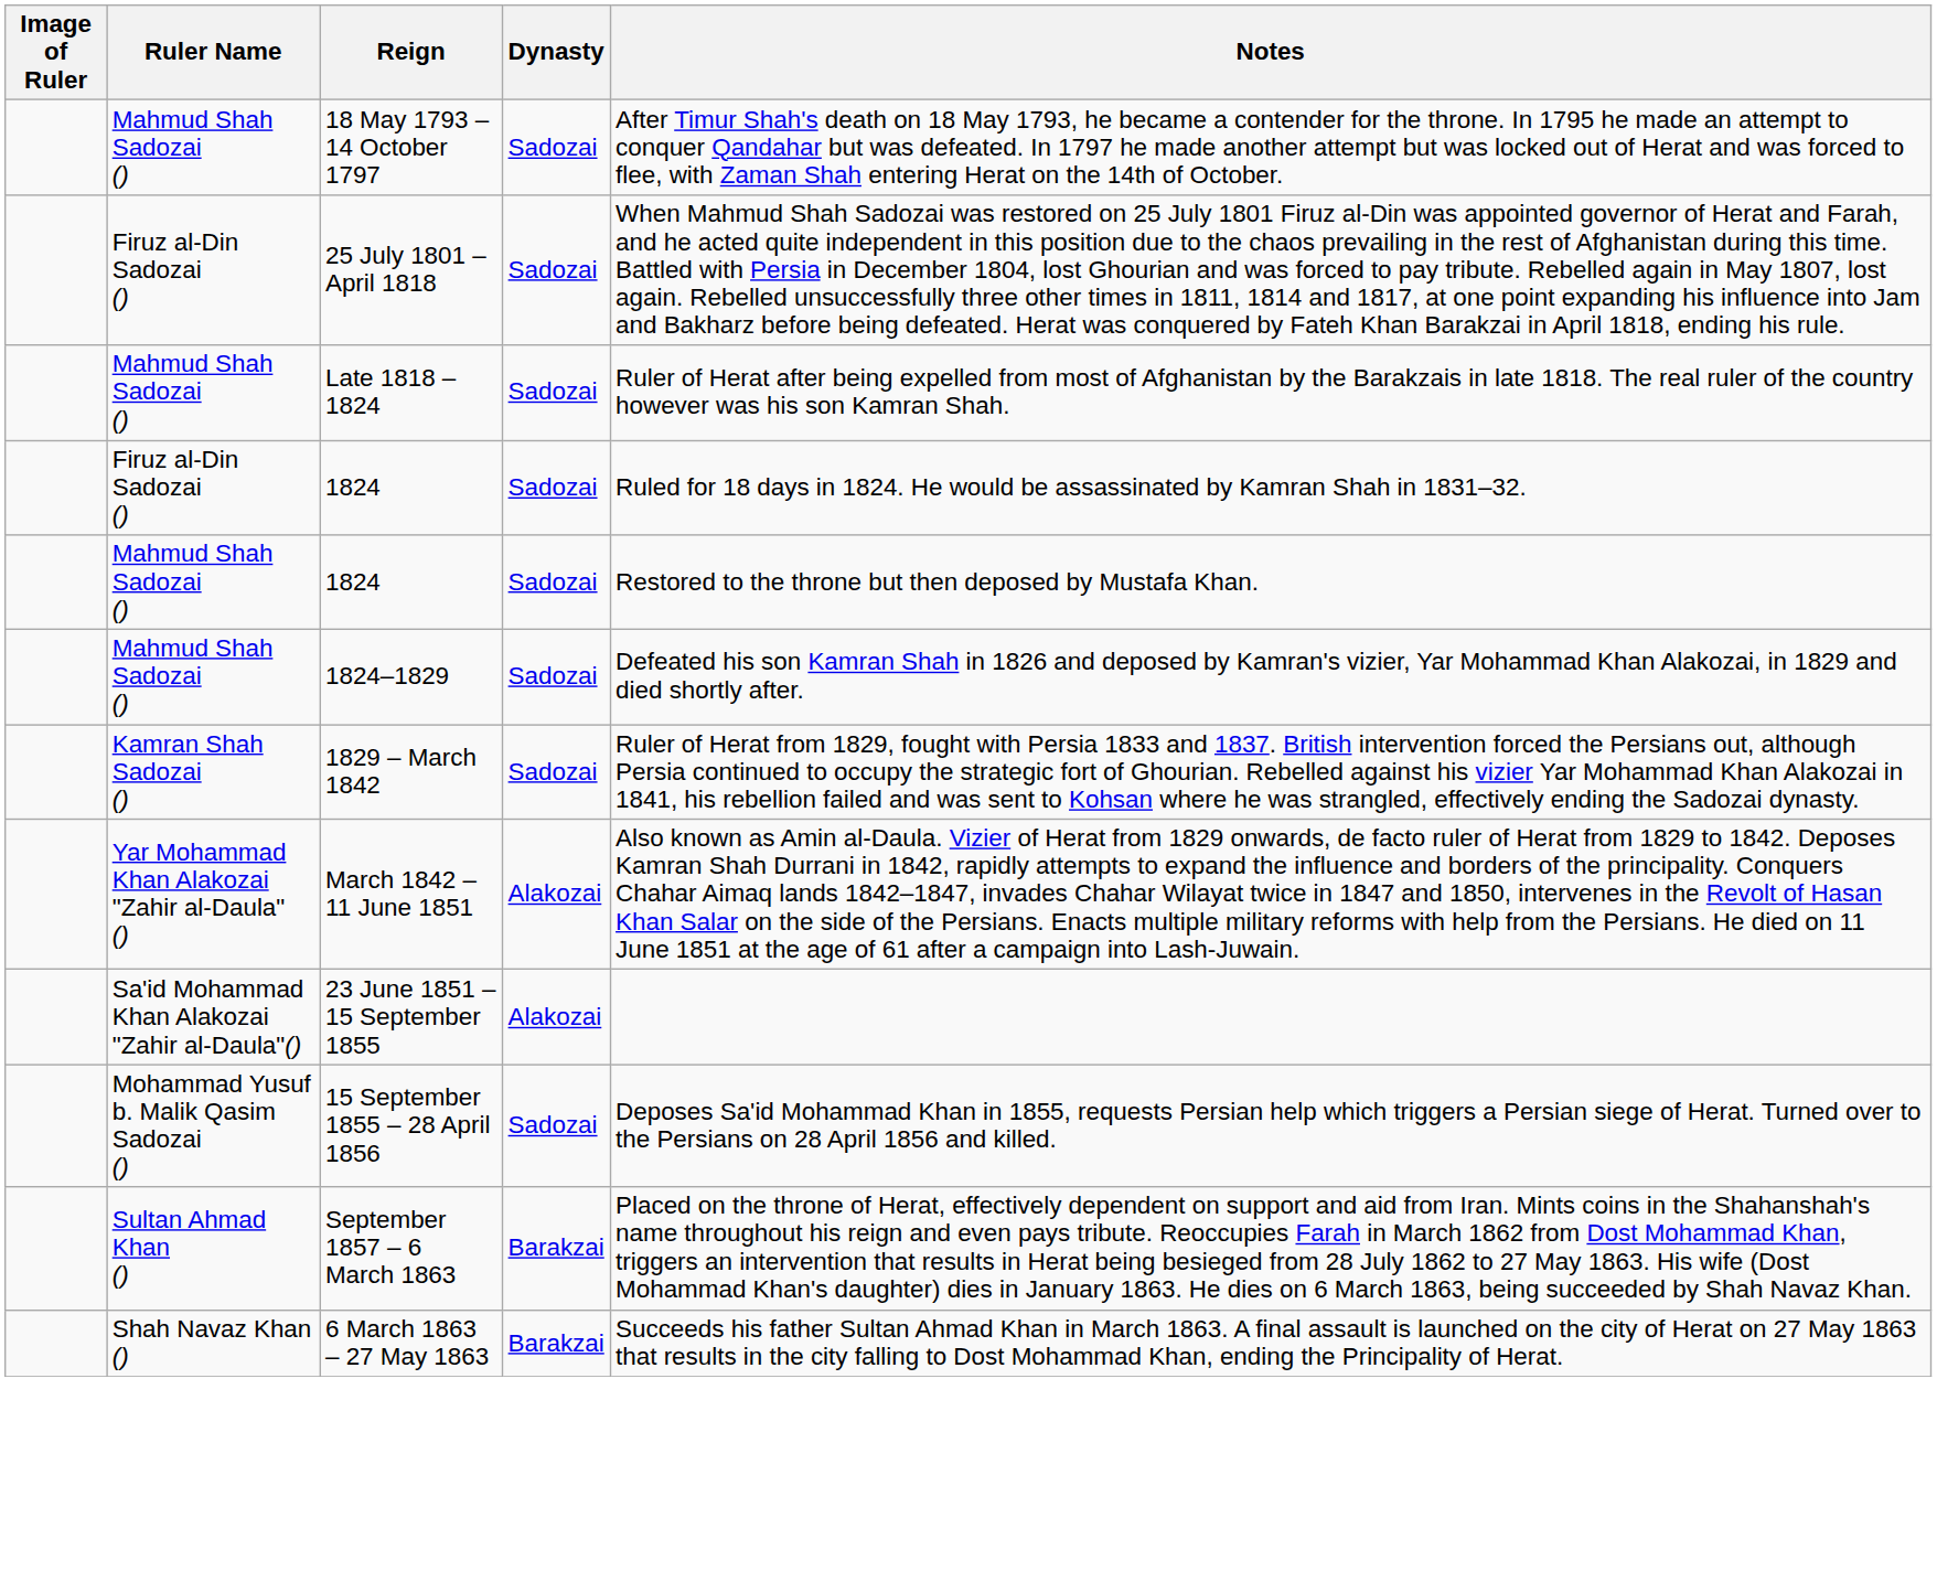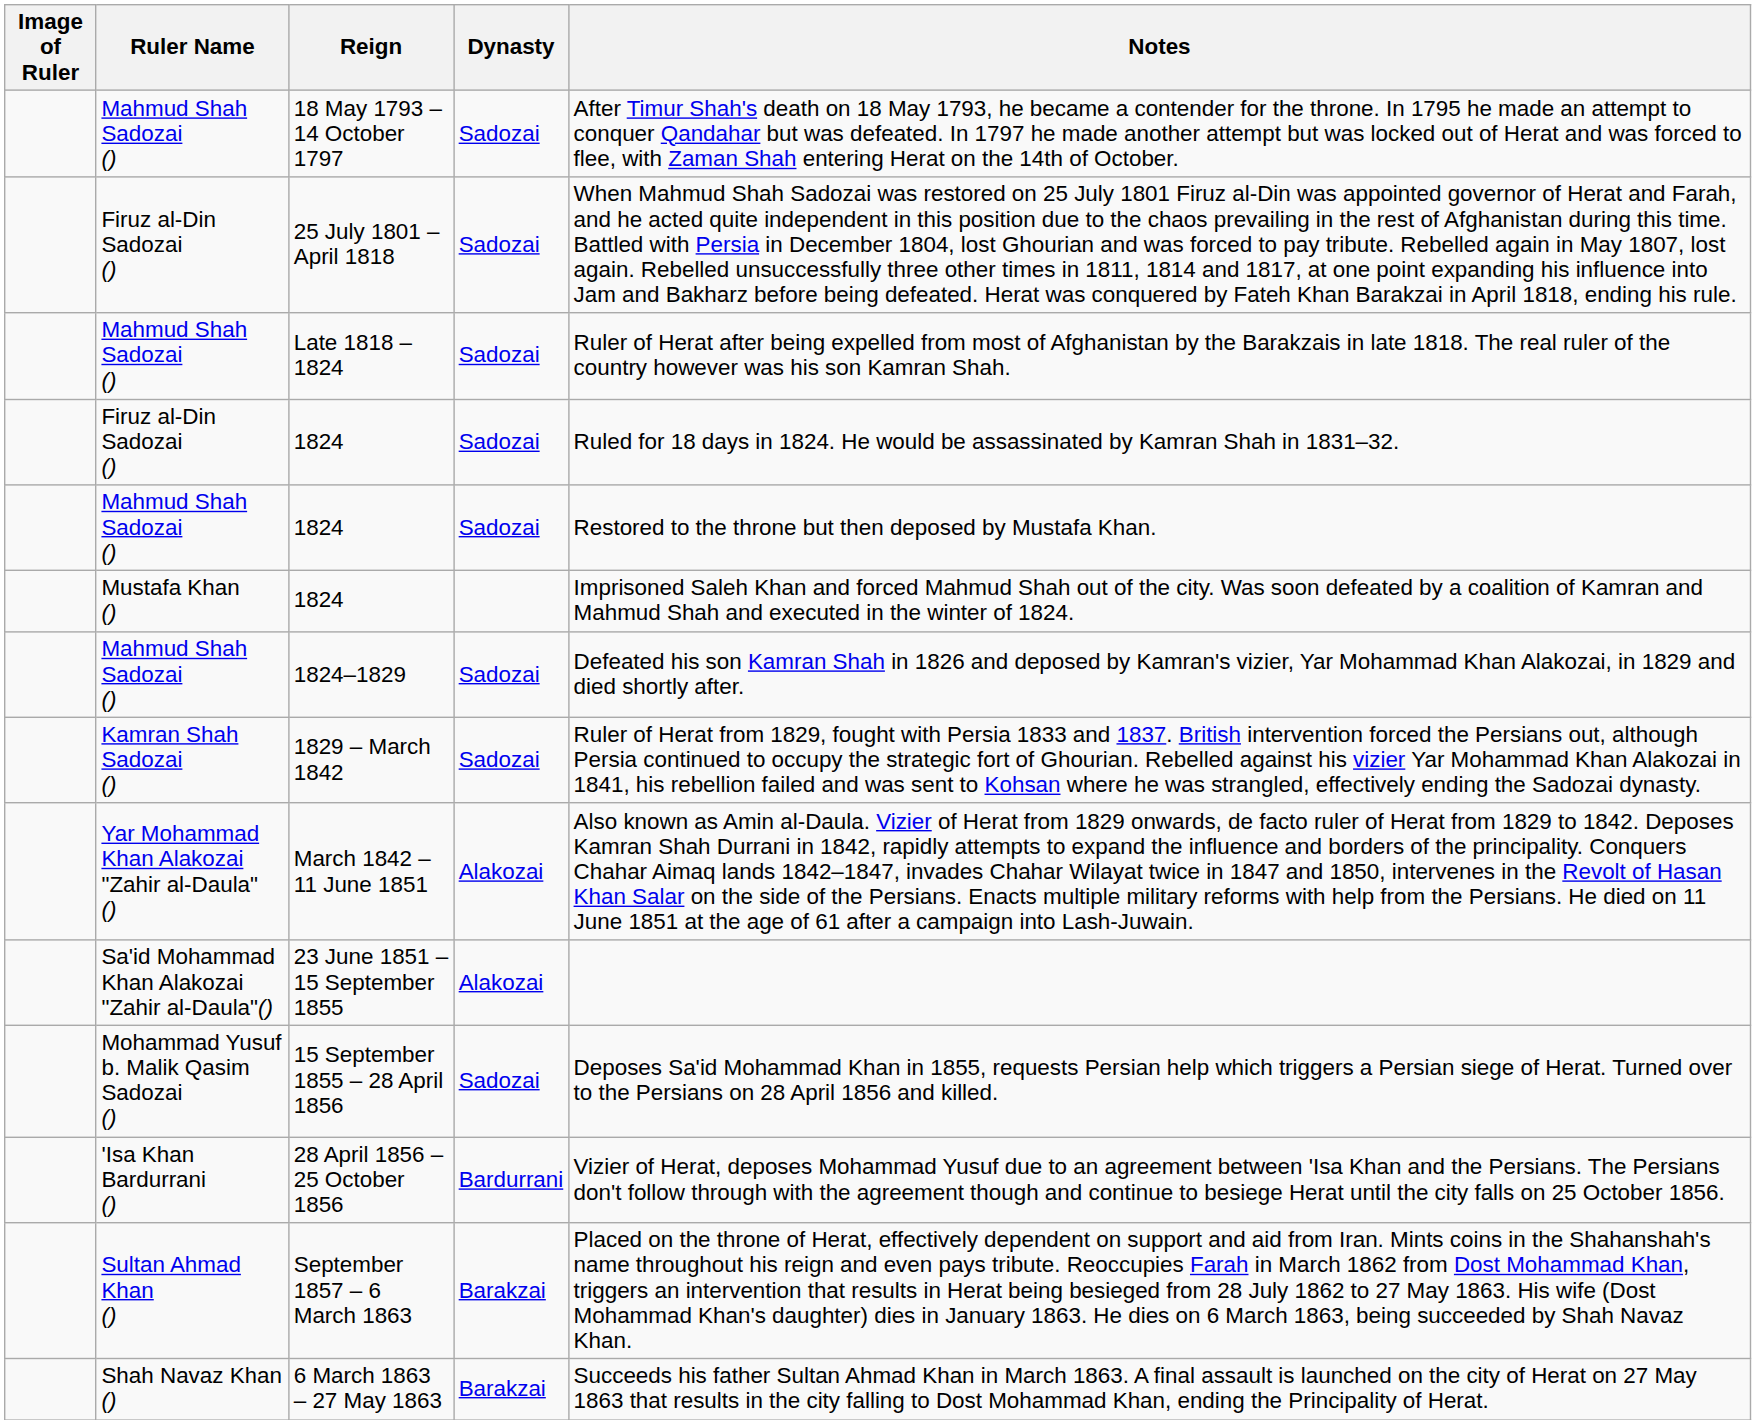 <table class="wikitable">
 <tr>
 <th>Image of Ruler</th>
 <th>Ruler Name</th>
 <th>Reign</th>
 <th>Dynasty</th>
 <th>Notes</th>
 </tr>
 <tr>
 <td></td>
 <td><a href='#'>Mahmud Shah Sadozai</a><br><em>()</em></td>
 <td>18 May 1793 – 14 October 1797</td>
 <td><a href='#'>Sadozai</a></td>
 <td>After <a href='#'>Timur Shah's</a> death on 18 May 1793, he became a contender for the throne. In 1795 he made an attempt to conquer <a href='#'>Qandahar</a> but was defeated. In 1797 he made another attempt but was locked out of Herat and was forced to flee, with <a href='#'>Zaman Shah</a> entering Herat on the 14th of October.</td>
 </tr>
 <tr>
 <td></td>
 <td>Firuz al-Din Sadozai<br><em>()</em></td>
 <td>25 July 1801 – April 1818</td>
 <td><a href='#'>Sadozai</a></td>
 <td>When Mahmud Shah Sadozai was restored on 25 July 1801 Firuz al-Din was appointed governor of Herat and Farah, and he acted quite independent in this position due to the chaos prevailing in the rest of Afghanistan during this time. Battled with <a href='#'>Persia</a> in December 1804, lost Ghourian and was forced to pay tribute. Rebelled again in May 1807, lost again. Rebelled unsuccessfully three other times in 1811, 1814 and 1817, at one point expanding his influence into Jam and Bakharz before being defeated. Herat was conquered by Fateh Khan Barakzai in April 1818, ending his rule.</td>
 </tr>
 <tr>
 <td></td>
 <td><a href='#'>Mahmud Shah Sadozai</a><br><em>()</em></td>
 <td>Late 1818 – 1824</td>
 <td><a href='#'>Sadozai</a></td>
 <td>Ruler of Herat after being expelled from most of Afghanistan by the Barakzais in late 1818. The real ruler of the country however was his son Kamran Shah.</td>
 </tr>
 <tr>
 <td></td>
 <td>Firuz al-Din Sadozai<br><em>()</em></td>
 <td>1824</td>
 <td><a href='#'>Sadozai</a></td>
 <td>Ruled for 18 days in 1824. He would be assassinated by Kamran Shah in 1831–32.</td>
 </tr>
 <tr>
 <td></td>
 <td><a href='#'>Mahmud Shah Sadozai</a><br><em>()</em></td>
 <td>1824</td>
 <td><a href='#'>Sadozai</a></td>
 <td>Restored to the throne but then deposed by Mustafa Khan.</td>
 </tr>
 <tr>
 <td></td>
+<td>Mustafa Khan<br><em>()</em></td>
+<td>1824</td>
+<td></td>
+<td>Imprisoned Saleh Khan and forced Mahmud Shah out of the city. Was soon defeated by a coalition of Kamran and Mahmud Shah and executed in the winter of 1824.</td>
+</tr>
+<tr>
+<td></td>
 <td><a href='#'>Mahmud Shah Sadozai</a><br><em><span>()</span></em></td>
 <td>1824–1829</td>
 <td><a href='#'>Sadozai</a></td>
 <td>Defeated his son <a href='#'>Kamran Shah</a> in 1826 and deposed by Kamran's vizier, Yar Mohammad Khan Alakozai, in 1829 and died shortly after.</td>
 </tr>
 <tr>
 <td></td>
 <td><a href='#'>Kamran Shah Sadozai</a><br><em>()</em></td>
 <td>1829 – March 1842</td>
 <td><a href='#'>Sadozai</a></td>
 <td>Ruler of Herat from 1829, fought with Persia 1833 and <a href='#'>1837</a>. <a href='#'>British</a> intervention forced the Persians out, although Persia continued to occupy the strategic fort of Ghourian. Rebelled against his <a href='#'>vizier</a> Yar Mohammad Khan Alakozai in 1841, his rebellion failed and was sent to <a href='#'>Kohsan</a> where he was strangled, effectively ending the Sadozai dynasty.</td>
 </tr>
 <tr>
 <td></td>
 <td><a href='#'>Yar Mohammad Khan Alakozai</a> "Zahir al-Daula"<br><em>()</em></td>
 <td>March 1842 – 11 June 1851</td>
 <td><a href='#'>Alakozai</a></td>
 <td>Also known as Amin al-Daula. <a href='#'>Vizier</a> of Herat from 1829 onwards, de facto ruler of Herat from 1829 to 1842. Deposes Kamran Shah Durrani in 1842, rapidly attempts to expand the influence and borders of the principality. Conquers Chahar Aimaq lands 1842–1847, invades Chahar Wilayat twice in 1847 and 1850, intervenes in the <a href='#'>Revolt of Hasan Khan Salar</a> on the side of the Persians. Enacts multiple military reforms with help from the Persians. He died on 11 June 1851 at the age of 61 after a campaign into Lash-Juwain.</td>
 </tr>
 <tr>
 <td></td>
 <td>Sa'id Mohammad Khan Alakozai<br>"Zahir al-Daula"<em>()</em></td>
 <td>23 June 1851 – 15 September 1855</td>
 <td><a href='#'>Alakozai</a></td>
 <td></td>
 </tr>
 <tr>
 <td></td>
 <td>Mohammad Yusuf b. Malik Qasim Sadozai<br><em><span>()</span></em></td>
 <td>15 September 1855 – 28 April 1856</td>
 <td><a href='#'>Sadozai</a></td>
 <td>Deposes Sa'id Mohammad Khan in 1855, requests Persian help which triggers a Persian siege of Herat. Turned over to the Persians on 28 April 1856 and killed.</td>
 </tr>
 <tr>
 <td></td>
+<td>'Isa Khan Bardurrani<br><em><span>()</span></em></td>
+<td>28 April 1856 – 25 October 1856</td>
+<td><a href='#'>Bardurrani</a></td>
+<td>Vizier of Herat, deposes Mohammad Yusuf due to an agreement between 'Isa Khan and the Persians. The Persians don't follow through with the agreement though and continue to besiege Herat until the city falls on 25 October 1856.</td>
+</tr>
+<tr>
+<td></td>
 <td><a href='#'>Sultan Ahmad Khan</a><br><em><span>()</span></em></td>
 <td>September 1857 – 6 March 1863</td>
 <td><a href='#'>Barakzai</a></td>
 <td>Placed on the throne of Herat, effectively dependent on support and aid from Iran. Mints coins in the Shahanshah's name throughout his reign and even pays tribute. Reoccupies <a href='#'>Farah</a> in March 1862 from <a href='#'>Dost Mohammad Khan</a>, triggers an intervention that results in Herat being besieged from 28 July 1862 to 27 May 1863. His wife (Dost Mohammad Khan's daughter) dies in January 1863. He dies on 6 March 1863, being succeeded by Shah Navaz Khan.</td>
 </tr>
 <tr>
 <td></td>
 <td>Shah Navaz Khan<br><em><span>()</span></em></td>
 <td>6 March 1863 – 27 May 1863</td>
 <td><a href='#'>Barakzai</a></td>
 <td>Succeeds his father Sultan Ahmad Khan in March 1863. A final assault is launched on the city of Herat on 27 May 1863 that results in the city falling to Dost Mohammad Khan, ending the Principality of Herat.</td>
 </tr>
 </table>
